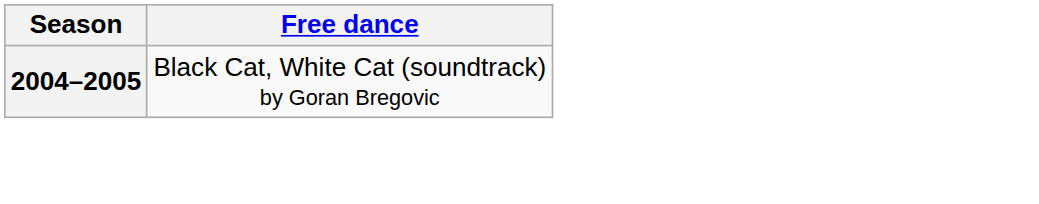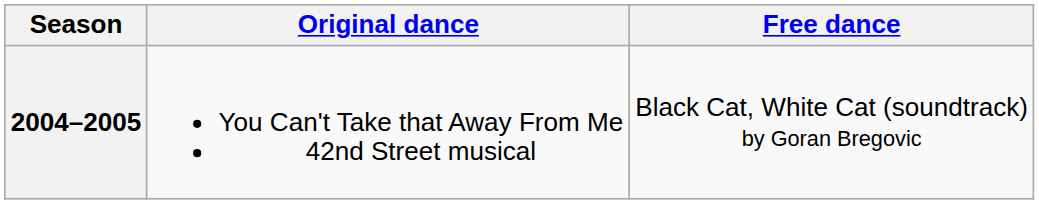 <table class="wikitable" style="text-align:center">
 <tr>
 <th>Season</th>
+<th><a href='#'>Original dance</a></th>
 <th><a href='#'>Free dance</a></th>
 </tr>
 <tr>
 <th>2004–2005</th>
+<td><br><ul><li>You Can't Take that Away From Me</li><li>42nd Street musical</li></ul></td>
 <td>Black Cat, White Cat (soundtrack) <br><small> by Goran Bregovic </small></td>
 </tr>
 </table>
